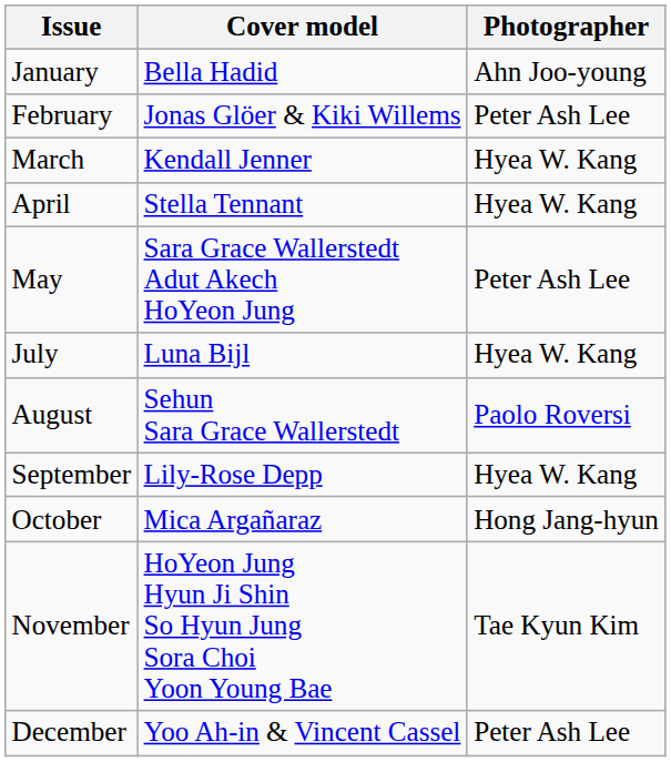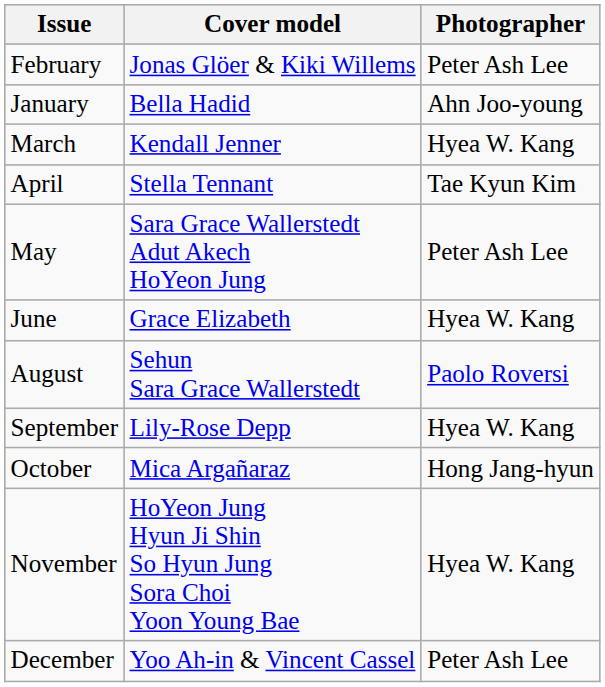 <table class="sortable wikitable">
 <tr>
 <th>Issue</th>
 <th>Cover model</th>
 <th>Photographer</th>
 </tr>
 <tr>
+<td>February</td>
+<td><a href='#'>Jonas Glöer</a> & <a href='#'>Kiki Willems</a></td>
+<td>Peter Ash Lee</td>
+</tr>
+<tr>
 <td>January</td>
 <td><a href='#'>Bella Hadid</a></td>
 <td>Ahn Joo-young</td>
-</tr>
-<tr>
-<td>February</td>
-<td><a href='#'>Jonas Glöer</a> & <a href='#'>Kiki Willems</a></td>
-<td>Peter Ash Lee</td>
 </tr>
 <tr>
 <td>March</td>
 <td><a href='#'>Kendall Jenner</a></td>
 <td>Hyea W. Kang</td>
 </tr>
 <tr>
 <td>April</td>
 <td><a href='#'>Stella Tennant</a></td>
-<td>Hyea W. Kang</td>
+<td>Tae Kyun Kim</td>
 </tr>
 <tr>
 <td>May</td>
 <td><a href='#'>Sara Grace Wallerstedt</a><br><a href='#'>Adut Akech</a><br><a href='#'>HoYeon Jung</a></td>
 <td>Peter Ash Lee</td>
 </tr>
 <tr>
-<td>July</td>
-<td><a href='#'>Luna Bijl</a></td>
+<td>June</td>
+<td><a href='#'>Grace Elizabeth</a></td>
 <td>Hyea W. Kang</td>
 </tr>
 <tr>
 <td>August</td>
 <td><a href='#'>Sehun</a><br><a href='#'>Sara Grace Wallerstedt</a></td>
 <td><a href='#'>Paolo Roversi</a></td>
 </tr>
 <tr>
 <td>September</td>
 <td><a href='#'>Lily-Rose Depp</a></td>
 <td>Hyea W. Kang</td>
 </tr>
 <tr>
 <td>October</td>
 <td><a href='#'>Mica Argañaraz</a></td>
 <td>Hong Jang-hyun</td>
 </tr>
 <tr>
 <td>November</td>
 <td><a href='#'>HoYeon Jung</a><br><a href='#'>Hyun Ji Shin</a><br><a href='#'>So Hyun Jung</a><br><a href='#'>Sora Choi</a><br><a href='#'>Yoon Young Bae</a></td>
-<td>Tae Kyun Kim</td>
+<td>Hyea W. Kang</td>
 </tr>
 <tr>
 <td>December</td>
 <td><a href='#'>Yoo Ah-in</a> & <a href='#'>Vincent Cassel</a></td>
 <td>Peter Ash Lee</td>
 </tr>
 </table>
